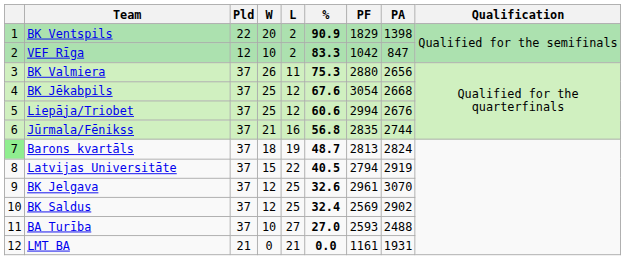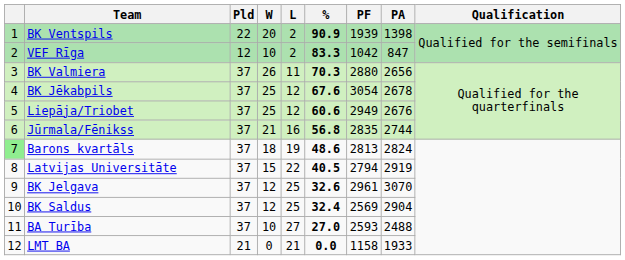 <table class="wikitable" style="text-align: center;">
 <tr>
 <th width=15></th>
 <th width=220>Team</th>
 <th width=20>Pld</th>
 <th width=20>W</th>
 <th width=20>L</th>
 <th width=40>%</th>
 <th width=20>PF</th>
 <th width=20>PA</th>
 <th width=220>Qualification</th>
 </tr>
 <tr bgcolor=ACE1AF>
 <td>1</td>
 <td align="left"><a href='#'>BK Ventspils</a></td>
 <td>22</td>
 <td>20</td>
 <td>2</td>
 <td><strong>90.9</strong></td>
-<td>1829</td>
+<td>1939</td>
 <td>1398</td>
 <td rowspan=2 align="center">Qualified for the semifinals</td>
 </tr>
 <tr bgcolor=ACE1AF>
 <td>2</td>
 <td align="left"><a href='#'>VEF Rīga</a></td>
 <td>12</td>
 <td>10</td>
 <td>2</td>
 <td><strong>83.3</strong></td>
 <td>1042</td>
 <td>847</td>
 </tr>
 <tr bgcolor=D0F0C0>
 <td>3</td>
 <td align="left"><a href='#'>BK Valmiera</a></td>
 <td>37</td>
 <td>26</td>
 <td>11</td>
-<td><strong>75.3</strong></td>
+<td><strong>70.3</strong></td>
 <td>2880</td>
 <td>2656</td>
 <td rowspan=4 align="center">Qualified for the quarterfinals</td>
 </tr>
 <tr bgcolor=D0F0C0>
 <td>4</td>
 <td align="left"><a href='#'>BK Jēkabpils</a></td>
 <td>37</td>
 <td>25</td>
 <td>12</td>
 <td><strong>67.6</strong></td>
 <td>3054</td>
-<td>2668</td>
+<td>2678</td>
 </tr>
 <tr bgcolor=D0F0C0>
 <td>5</td>
 <td align="left"><a href='#'>Liepāja/Triobet</a></td>
 <td>37</td>
 <td>25</td>
 <td>12</td>
 <td><strong>60.6</strong></td>
-<td>2994</td>
+<td>2949</td>
 <td>2676</td>
 </tr>
 <tr bgcolor=D0F0C0>
 <td>6</td>
 <td align="left"><a href='#'>Jūrmala/Fēnikss</a></td>
 <td>37</td>
 <td>21</td>
 <td>16</td>
 <td><strong>56.8</strong></td>
 <td>2835</td>
 <td>2744</td>
 </tr>
 <tr>
 <td style="background: lightgreen;">7</td>
 <td align="left"><a href='#'>Barons kvartāls</a></td>
 <td>37</td>
 <td>18</td>
 <td>19</td>
-<td><strong>48.7</strong></td>
+<td><strong>48.6</strong></td>
 <td>2813</td>
 <td>2824</td>
 </tr>
 <tr bgcolor=>
 <td>8</td>
 <td align="left"><a href='#'>Latvijas Universitāte</a></td>
 <td>37</td>
 <td>15</td>
 <td>22</td>
 <td><strong>40.5</strong></td>
 <td>2794</td>
 <td>2919</td>
 </tr>
 <tr bgcolor=>
 <td>9</td>
 <td align="left"><a href='#'>BK Jelgava</a></td>
 <td>37</td>
 <td>12</td>
 <td>25</td>
 <td><strong>32.6</strong></td>
 <td>2961</td>
 <td>3070</td>
 </tr>
 <tr bgcolor=>
 <td>10</td>
 <td align="left"><a href='#'>BK Saldus</a></td>
 <td>37</td>
 <td>12</td>
 <td>25</td>
 <td><strong>32.4</strong></td>
 <td>2569</td>
-<td>2902</td>
+<td>2904</td>
 </tr>
 <tr bgcolor=>
 <td>11</td>
 <td align="left"><a href='#'>BA Turība</a></td>
 <td>37</td>
 <td>10</td>
 <td>27</td>
 <td><strong>27.0</strong></td>
 <td>2593</td>
 <td>2488</td>
 </tr>
 <tr bgcolor=>
 <td>12</td>
 <td align="left"><a href='#'>LMT BA</a></td>
 <td>21</td>
 <td>0</td>
 <td>21</td>
 <td><strong>0.0</strong></td>
-<td>1161</td>
-<td>1931</td>
+<td>1158</td>
+<td>1933</td>
 </tr>
 </table>
